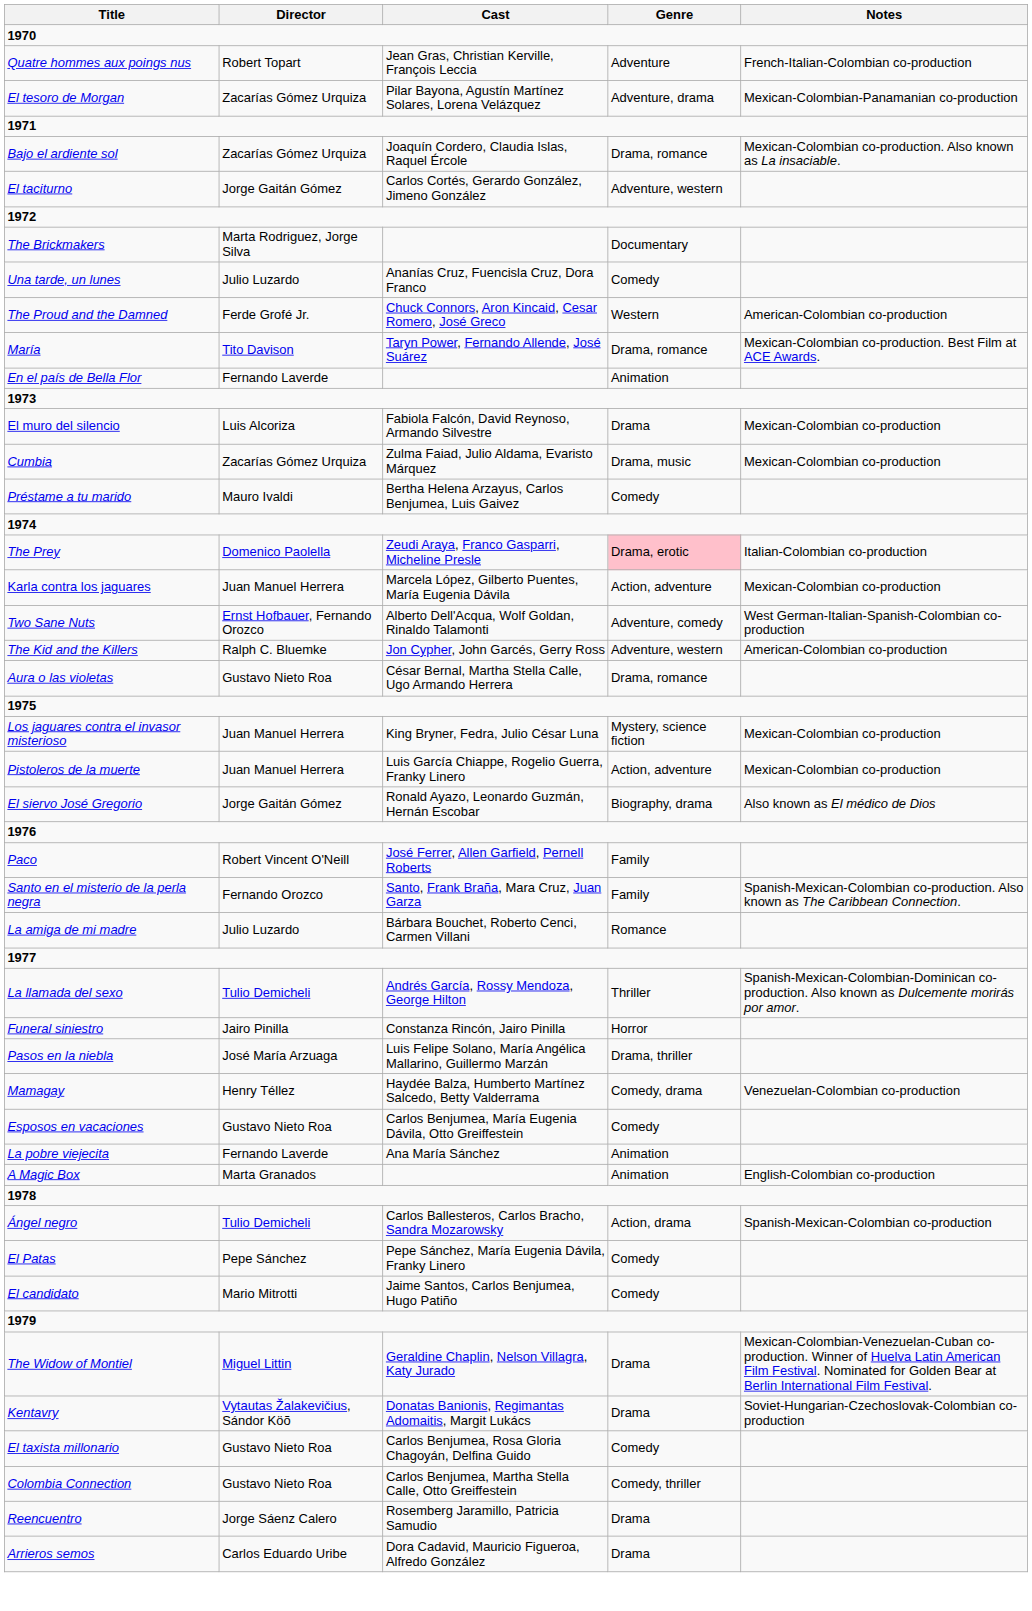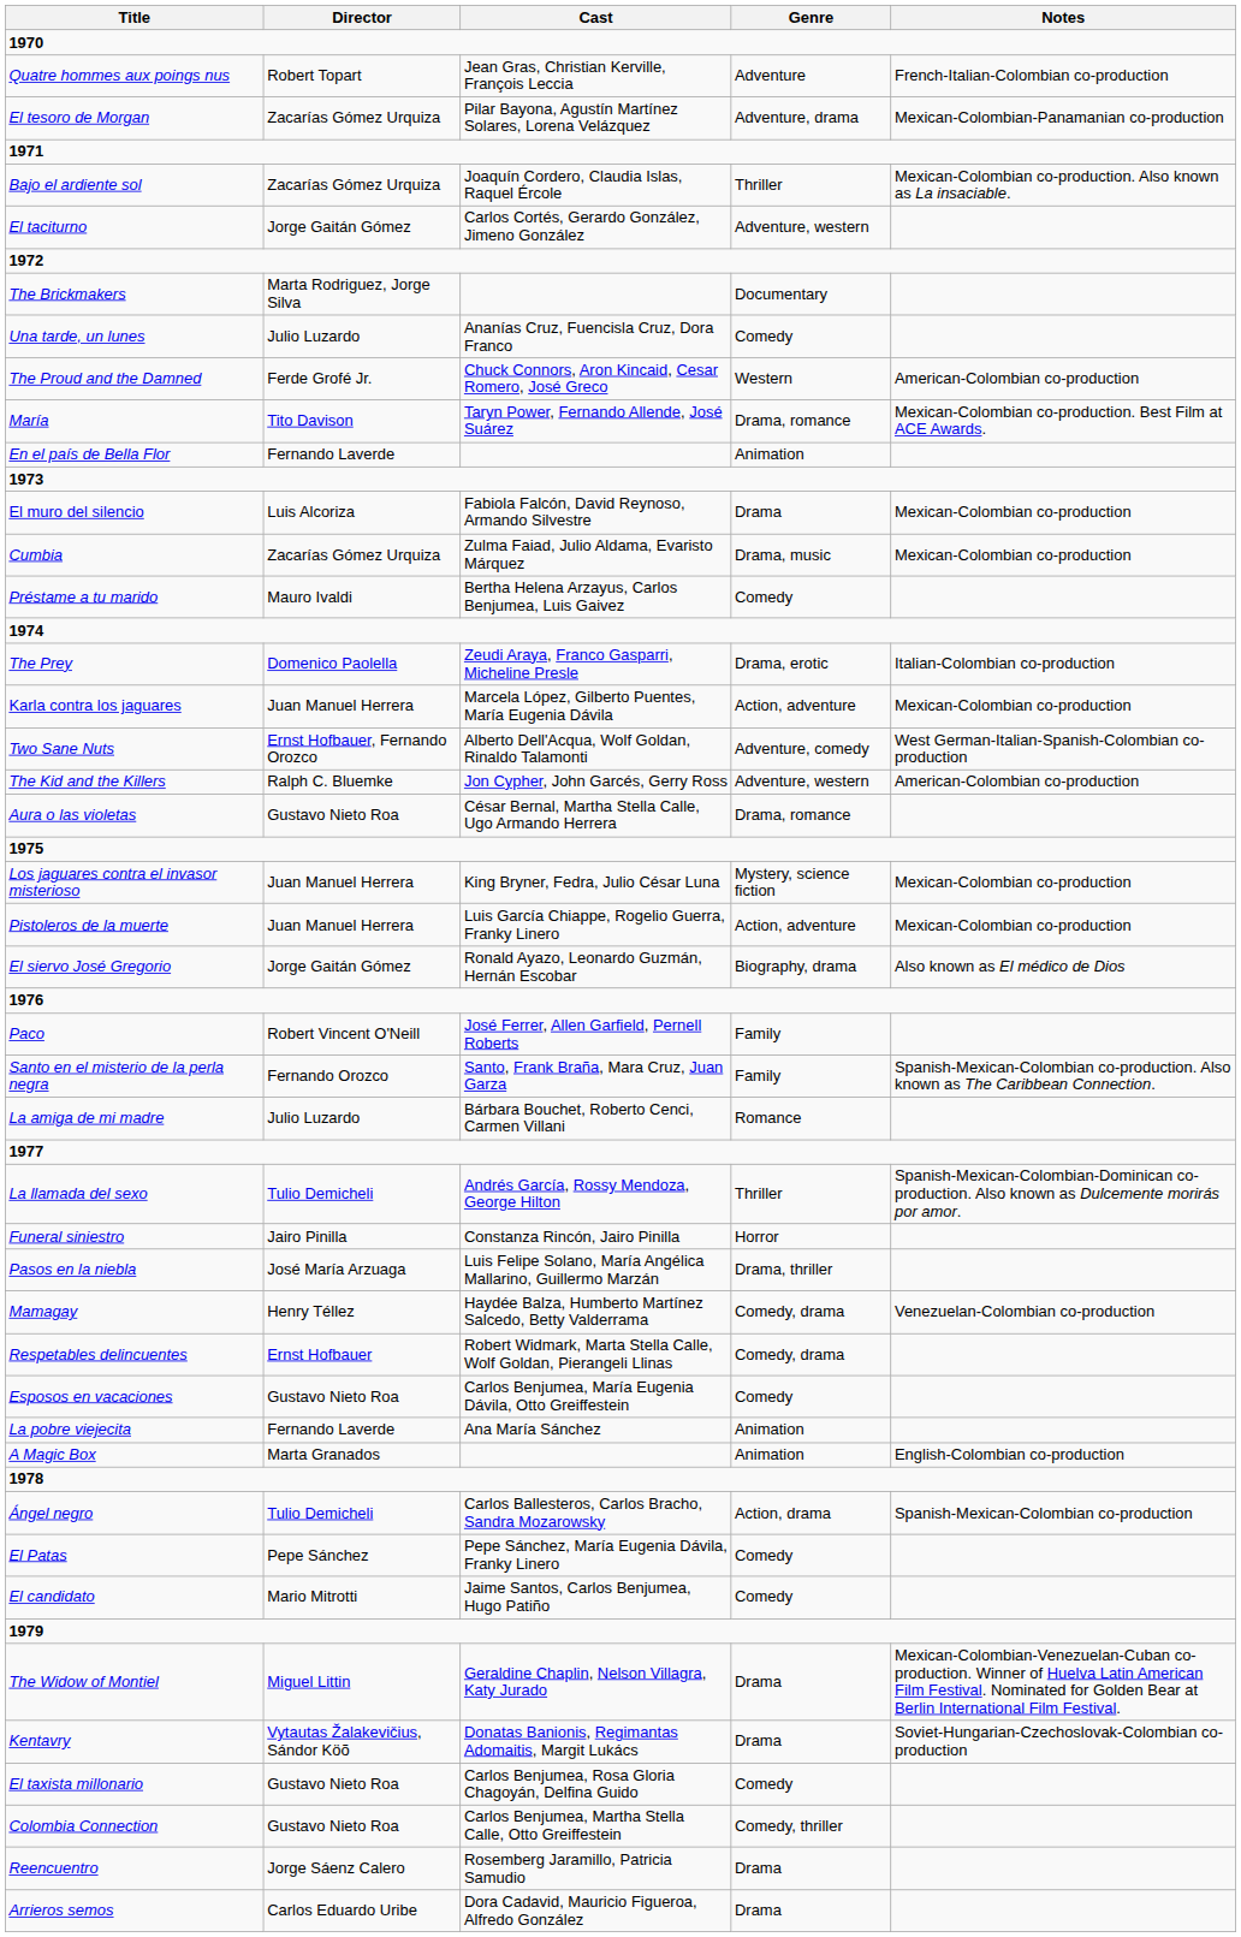 <table class="wikitable" width= "100%">
 <tr>
 <th width=21%>Title</th>
 <th width=16%>Director</th>
 <th width=22%>Cast</th>
 <th width=13%>Genre</th>
 <th width=28%>Notes</th>
 </tr>
 <tr>
 <td colspan="5" ><strong>1970</strong></td>
 </tr>
 <tr>
 <td><em><a href='#'>Quatre hommes aux poings nus</a></em></td>
 <td>Robert Topart</td>
 <td>Jean Gras, Christian Kerville, François Leccia</td>
 <td>Adventure</td>
 <td>French-Italian-Colombian co-production</td>
 </tr>
 <tr>
 <td><em><a href='#'>El tesoro de Morgan</a></em></td>
 <td>Zacarías Gómez Urquiza</td>
 <td>Pilar Bayona, Agustín Martínez Solares, Lorena Velázquez</td>
 <td>Adventure, drama</td>
 <td>Mexican-Colombian-Panamanian co-production</td>
 </tr>
 <tr>
 <td colspan="5" ><strong>1971</strong></td>
 </tr>
 <tr>
 <td><em><a href='#'>Bajo el ardiente sol</a></em></td>
 <td>Zacarías Gómez Urquiza</td>
 <td>Joaquín Cordero, Claudia Islas, Raquel Ércole</td>
-<td>Drama, romance</td>
+<td>Thriller</td>
 <td>Mexican-Colombian co-production. Also known as <em>La insaciable</em>.</td>
 </tr>
 <tr>
 <td><em><a href='#'>El taciturno</a></em></td>
 <td>Jorge Gaitán Gómez</td>
 <td>Carlos Cortés, Gerardo González, Jimeno González</td>
 <td>Adventure, western</td>
 <td></td>
 </tr>
 <tr>
 <td colspan="5" ><strong>1972</strong></td>
 </tr>
 <tr>
 <td><em><a href='#'>The Brickmakers</a></em></td>
 <td>Marta Rodriguez, Jorge Silva</td>
 <td></td>
 <td>Documentary</td>
 <td></td>
 </tr>
 <tr>
 <td><em><a href='#'>Una tarde, un lunes</a></em></td>
 <td>Julio Luzardo</td>
 <td>Ananías Cruz, Fuencisla Cruz, Dora Franco</td>
 <td>Comedy</td>
 <td></td>
 </tr>
 <tr>
 <td><em><a href='#'>The Proud and the Damned</a></em></td>
 <td>Ferde Grofé Jr.</td>
 <td><a href='#'>Chuck Connors</a>, <a href='#'>Aron Kincaid</a>, <a href='#'>Cesar Romero</a>, <a href='#'>José Greco</a></td>
 <td>Western</td>
 <td>American-Colombian co-production</td>
 </tr>
 <tr>
 <td><em><a href='#'>María</a></em></td>
 <td><a href='#'>Tito Davison</a></td>
 <td><a href='#'>Taryn Power</a>, <a href='#'>Fernando Allende</a>, <a href='#'>José Suárez</a></td>
 <td>Drama, romance</td>
 <td>Mexican-Colombian co-production. Best Film at <a href='#'>ACE Awards</a>.</td>
 </tr>
 <tr>
 <td><em><a href='#'>En el país de Bella Flor</a></em></td>
 <td>Fernando Laverde</td>
 <td></td>
 <td>Animation</td>
 <td></td>
 </tr>
 <tr>
 <td colspan="5" ><strong>1973</strong></td>
 </tr>
 <tr>
 <td><a href='#'>El muro del silencio</a></td>
 <td>Luis Alcoriza</td>
 <td>Fabiola Falcón, David Reynoso, Armando Silvestre</td>
 <td>Drama</td>
 <td>Mexican-Colombian co-production</td>
 </tr>
 <tr>
 <td><em><a href='#'>Cumbia</a></em></td>
 <td>Zacarías Gómez Urquiza</td>
 <td>Zulma Faiad, Julio Aldama, Evaristo Márquez</td>
 <td>Drama, music</td>
 <td>Mexican-Colombian co-production</td>
 </tr>
 <tr>
 <td><em><a href='#'>Préstame a tu marido</a></em></td>
 <td>Mauro Ivaldi</td>
 <td>Bertha Helena Arzayus, Carlos Benjumea, Luis Gaivez</td>
 <td>Comedy</td>
 <td></td>
 </tr>
 <tr>
 <td colspan="5" ><strong>1974</strong></td>
 </tr>
 <tr>
 <td><em><a href='#'>The Prey</a></em></td>
 <td><a href='#'>Domenico Paolella</a></td>
 <td><a href='#'>Zeudi Araya</a>, <a href='#'>Franco Gasparri</a>, <a href='#'>Micheline Presle</a></td>
-<td style="background: pink;">Drama, erotic</td>
+<td>Drama, erotic</td>
 <td>Italian-Colombian co-production</td>
 </tr>
 <tr>
 <td><a href='#'>Karla contra los jaguares</a></td>
 <td>Juan Manuel Herrera</td>
 <td>Marcela López, Gilberto Puentes, María Eugenia Dávila</td>
 <td>Action, adventure</td>
 <td>Mexican-Colombian co-production</td>
 </tr>
 <tr>
 <td><em><a href='#'>Two Sane Nuts</a></em></td>
 <td><a href='#'>Ernst Hofbauer</a>, Fernando Orozco</td>
 <td>Alberto Dell'Acqua, Wolf Goldan, Rinaldo Talamonti</td>
 <td>Adventure, comedy</td>
 <td>West German-Italian-Spanish-Colombian co-production</td>
 </tr>
 <tr>
 <td><em><a href='#'>The Kid and the Killers</a></em></td>
 <td>Ralph C. Bluemke</td>
 <td><a href='#'>Jon Cypher</a>, John Garcés, Gerry Ross</td>
 <td>Adventure, western</td>
 <td>American-Colombian co-production</td>
 </tr>
 <tr>
 <td><em><a href='#'>Aura o las violetas</a></em></td>
 <td>Gustavo Nieto Roa</td>
 <td>César Bernal, Martha Stella Calle, Ugo Armando Herrera</td>
 <td>Drama, romance</td>
 <td></td>
 </tr>
 <tr>
 <td colspan="5" ><strong>1975</strong></td>
 </tr>
 <tr>
 <td><em><a href='#'>Los jaguares contra el invasor misterioso</a></em></td>
 <td>Juan Manuel Herrera</td>
 <td>King Bryner, Fedra, Julio César Luna</td>
 <td>Mystery, science fiction</td>
 <td>Mexican-Colombian co-production</td>
 </tr>
 <tr>
 <td><em><a href='#'>Pistoleros de la muerte</a></em></td>
 <td>Juan Manuel Herrera</td>
 <td>Luis García Chiappe, Rogelio Guerra, Franky Linero</td>
 <td>Action, adventure</td>
 <td>Mexican-Colombian co-production</td>
 </tr>
 <tr>
 <td><em><a href='#'>El siervo José Gregorio</a></em></td>
 <td>Jorge Gaitán Gómez</td>
 <td>Ronald Ayazo, Leonardo Guzmán, Hernán Escobar</td>
 <td>Biography, drama</td>
 <td>Also known as <em>El médico de Dios</em></td>
 </tr>
 <tr>
 <td colspan="5" ><strong>1976</strong></td>
 </tr>
 <tr>
 <td><em><a href='#'>Paco</a></em></td>
 <td>Robert Vincent O'Neill</td>
 <td><a href='#'>José Ferrer</a>, <a href='#'>Allen Garfield</a>, <a href='#'>Pernell Roberts</a></td>
 <td>Family</td>
 <td></td>
 </tr>
 <tr>
 <td><em><a href='#'>Santo en el misterio de la perla negra</a></em></td>
 <td>Fernando Orozco</td>
 <td><a href='#'>Santo</a>, <a href='#'>Frank Braña</a>, Mara Cruz, <a href='#'>Juan Garza</a></td>
 <td>Family</td>
 <td>Spanish-Mexican-Colombian co-production. Also known as <em>The Caribbean Connection</em>.</td>
 </tr>
 <tr>
 <td><em><a href='#'>La amiga de mi madre</a></em></td>
 <td>Julio Luzardo</td>
 <td>Bárbara Bouchet, Roberto Cenci, Carmen Villani</td>
 <td>Romance</td>
 <td></td>
 </tr>
 <tr>
 <td colspan="5" ><strong>1977</strong></td>
 </tr>
 <tr>
 <td><em><a href='#'>La llamada del sexo</a></em></td>
 <td><a href='#'>Tulio Demicheli</a></td>
 <td><a href='#'>Andrés García</a>, <a href='#'>Rossy Mendoza</a>, <a href='#'>George Hilton</a></td>
 <td>Thriller</td>
 <td>Spanish-Mexican-Colombian-Dominican co-production. Also known as <em>Dulcemente morirás por amor</em>.</td>
 </tr>
 <tr>
 <td><em><a href='#'>Funeral siniestro</a></em></td>
 <td>Jairo Pinilla</td>
 <td>Constanza Rincón, Jairo Pinilla</td>
 <td>Horror</td>
 <td></td>
 </tr>
 <tr>
 <td><em><a href='#'>Pasos en la niebla</a></em></td>
 <td>José María Arzuaga</td>
 <td>Luis Felipe Solano, María Angélica Mallarino, Guillermo Marzán</td>
 <td>Drama, thriller</td>
 <td></td>
 </tr>
 <tr>
 <td><em><a href='#'>Mamagay</a></em></td>
 <td>Henry Téllez</td>
 <td>Haydée Balza, Humberto Martínez Salcedo, Betty Valderrama</td>
 <td>Comedy, drama</td>
 <td>Venezuelan-Colombian co-production</td>
 </tr>
 <tr>
+<td><em><a href='#'>Respetables delincuentes</a></em></td>
+<td><a href='#'>Ernst Hofbauer</a></td>
+<td>Robert Widmark, Marta Stella Calle, Wolf Goldan, Pierangeli Llinas</td>
+<td>Comedy, drama</td>
+<td></td>
+</tr>
+<tr>
 <td><em><a href='#'>Esposos en vacaciones</a></em></td>
 <td>Gustavo Nieto Roa</td>
 <td>Carlos Benjumea, María Eugenia Dávila, Otto Greiffestein</td>
 <td>Comedy</td>
 <td></td>
 </tr>
 <tr>
 <td><em><a href='#'>La pobre viejecita</a></em></td>
 <td>Fernando Laverde</td>
 <td>Ana María Sánchez</td>
 <td>Animation</td>
 <td></td>
 </tr>
 <tr>
 <td><em><a href='#'>A Magic Box</a></em></td>
 <td>Marta Granados</td>
 <td></td>
 <td>Animation</td>
 <td>English-Colombian co-production</td>
 </tr>
 <tr>
 <td colspan="5" ><strong>1978</strong></td>
 </tr>
 <tr>
 <td><em><a href='#'>Ángel negro</a></em></td>
 <td><a href='#'>Tulio Demicheli</a></td>
 <td>Carlos Ballesteros, Carlos Bracho, <a href='#'>Sandra Mozarowsky</a></td>
 <td>Action, drama</td>
 <td>Spanish-Mexican-Colombian co-production</td>
 </tr>
 <tr>
 <td><em><a href='#'>El Patas</a></em></td>
 <td>Pepe Sánchez</td>
 <td>Pepe Sánchez, María Eugenia Dávila, Franky Linero</td>
 <td>Comedy</td>
 <td></td>
 </tr>
 <tr>
 <td><em><a href='#'>El candidato</a></em></td>
 <td>Mario Mitrotti</td>
 <td>Jaime Santos, Carlos Benjumea, Hugo Patiño</td>
 <td>Comedy</td>
 <td></td>
 </tr>
 <tr>
 <td colspan="5" ><strong>1979</strong></td>
 </tr>
 <tr>
 <td><em><a href='#'>The Widow of Montiel</a></em></td>
 <td><a href='#'>Miguel Littin</a></td>
 <td><a href='#'>Geraldine Chaplin</a>, <a href='#'>Nelson Villagra</a>, <a href='#'>Katy Jurado</a></td>
 <td>Drama</td>
 <td>Mexican-Colombian-Venezuelan-Cuban co-production. Winner of <a href='#'>Huelva Latin American Film Festival</a>. Nominated for Golden Bear at <a href='#'>Berlin International Film Festival</a>.</td>
 </tr>
 <tr>
 <td><em><a href='#'>Kentavry</a></em></td>
 <td><a href='#'>Vytautas Žalakevičius</a>, Sándor Köõ</td>
 <td><a href='#'>Donatas Banionis</a>, <a href='#'>Regimantas Adomaitis</a>, Margit Lukács</td>
 <td>Drama</td>
 <td>Soviet-Hungarian-Czechoslovak-Colombian co-production</td>
 </tr>
 <tr>
 <td><em><a href='#'>El taxista millonario</a></em></td>
 <td>Gustavo Nieto Roa</td>
 <td>Carlos Benjumea, Rosa Gloria Chagoyán, Delfina Guido</td>
 <td>Comedy</td>
 <td></td>
 </tr>
 <tr>
 <td><em><a href='#'>Colombia Connection</a></em></td>
 <td>Gustavo Nieto Roa</td>
 <td>Carlos Benjumea, Martha Stella Calle, Otto Greiffestein</td>
 <td>Comedy, thriller</td>
 <td></td>
 </tr>
 <tr>
 <td><em><a href='#'>Reencuentro</a></em></td>
 <td>Jorge Sáenz Calero</td>
 <td>Rosemberg Jaramillo, Patricia Samudio</td>
 <td>Drama</td>
 <td></td>
 </tr>
 <tr>
 <td><em><a href='#'>Arrieros semos</a></em></td>
 <td>Carlos Eduardo Uribe</td>
 <td>Dora Cadavid, Mauricio Figueroa, Alfredo González</td>
 <td>Drama</td>
 <td></td>
 </tr>
 </table>
